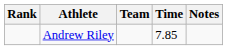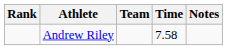 <table class="wikitable sortable">
 <tr>
 <th>Rank</th>
 <th>Athlete</th>
 <th>Team</th>
 <th>Time</th>
 <th>Notes</th>
 </tr>
 <tr>
 <td align=center></td>
 <td><a href='#'>Andrew Riley</a></td>
 <td></td>
-<td>7.85</td>
+<td>7.58</td>
 <td></td>
 </tr>
 </table>
